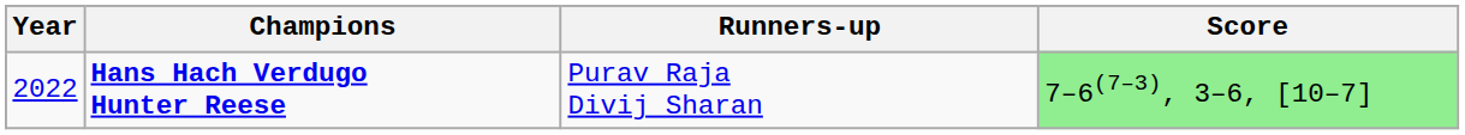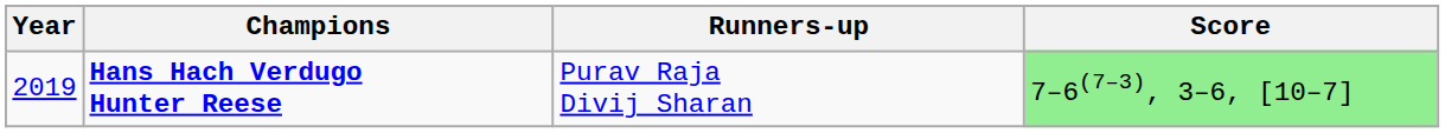 <table class="wikitable" style="font-size:90%">
 <tr>
 <th>Year</th>
 <th style="width:200px;">Champions</th>
 <th style="width:200px;">Runners-up</th>
 <th style="width:175px;">Score</th>
 </tr>
 <tr>
-<td><a href='#'>2022</a></td>
+<td><a href='#'>2019</a></td>
 <td> <strong><a href='#'>Hans Hach Verdugo</a></strong><br> <strong><a href='#'>Hunter Reese</a></strong></td>
 <td> <a href='#'>Purav Raja</a><br> <a href='#'>Divij Sharan</a></td>
 <td style="background: lightgreen;">7–6<sup>(7–3)</sup>, 3–6, [10–7]</td>
 </tr>
 </table>
